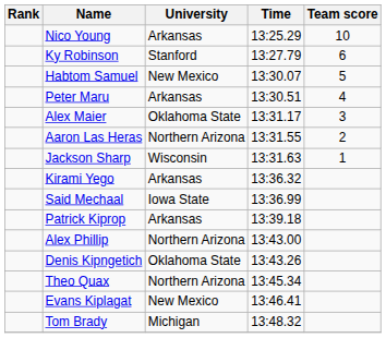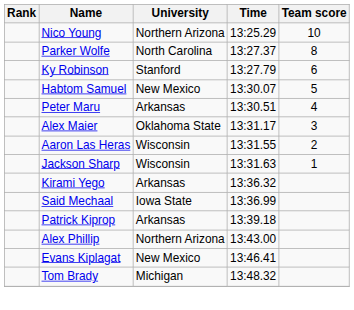 <table class="wikitable sortable plainrowheaders" style="text-align:center">
 <tr>
 <th scope="col">Rank</th>
 <th scope="col">Name</th>
 <th scope="col">University</th>
 <th scope="col">Time</th>
 <th scope="col">Team score</th>
 </tr>
 <tr>
 <td></td>
 <td align=left> <a href='#'>Nico Young</a></td>
-<td align=left>Arkansas</td>
+<td align=left>Northern Arizona</td>
 <td>13:25.29</td>
 <td>10</td>
+</tr>
+<tr>
+<td></td>
+<td align=left> <a href='#'>Parker Wolfe</a></td>
+<td align=left>North Carolina</td>
+<td>13:27.37</td>
+<td>8</td>
 </tr>
 <tr>
 <td></td>
 <td align=left> <a href='#'>Ky Robinson</a></td>
 <td align=left>Stanford</td>
 <td>13:27.79</td>
 <td>6</td>
 </tr>
 <tr>
 <td></td>
 <td align=left> <a href='#'>Habtom Samuel</a></td>
 <td align=left>New Mexico</td>
 <td>13:30.07</td>
 <td>5</td>
 </tr>
 <tr>
 <td></td>
 <td align=left> <a href='#'>Peter Maru</a></td>
 <td align=left>Arkansas</td>
 <td>13:30.51</td>
 <td>4</td>
 </tr>
 <tr>
 <td></td>
 <td align=left> <a href='#'>Alex Maier</a></td>
 <td align=left>Oklahoma State</td>
 <td>13:31.17</td>
 <td>3</td>
 </tr>
 <tr>
 <td></td>
 <td align=left> <a href='#'>Aaron Las Heras</a></td>
-<td align=left>Northern Arizona</td>
+<td align=left>Wisconsin</td>
 <td>13:31.55</td>
 <td>2</td>
 </tr>
 <tr>
 <td></td>
 <td align=left> <a href='#'>Jackson Sharp</a></td>
 <td align=left>Wisconsin</td>
 <td>13:31.63</td>
 <td>1</td>
 </tr>
 <tr>
 <td></td>
 <td align=left> <a href='#'>Kirami Yego</a></td>
 <td align=left>Arkansas</td>
 <td>13:36.32</td>
 <td></td>
 </tr>
 <tr>
 <td></td>
 <td align=left> <a href='#'>Said Mechaal</a></td>
 <td align=left>Iowa State</td>
 <td>13:36.99</td>
 <td></td>
 </tr>
 <tr>
 <td></td>
 <td align=left> <a href='#'>Patrick Kiprop</a></td>
 <td align=left>Arkansas</td>
 <td>13:39.18</td>
 <td></td>
 </tr>
 <tr>
 <td></td>
 <td align=left> <a href='#'>Alex Phillip</a></td>
 <td align=left>Northern Arizona</td>
 <td>13:43.00</td>
 <td></td>
 </tr>
 <tr>
 <td></td>
-<td align=left> <a href='#'>Denis Kipngetich</a></td>
-<td align=left>Oklahoma State</td>
-<td>13:43.26</td>
-<td></td>
-</tr>
-<tr>
-<td></td>
-<td align=left> <a href='#'>Theo Quax</a></td>
-<td align=left>Northern Arizona</td>
-<td>13:45.34</td>
-<td></td>
-</tr>
-<tr>
-<td></td>
 <td align=left> <a href='#'>Evans Kiplagat</a></td>
 <td align=left>New Mexico</td>
 <td>13:46.41</td>
 <td></td>
 </tr>
 <tr>
 <td></td>
 <td align=left> <a href='#'>Tom Brady</a></td>
 <td align=left>Michigan</td>
 <td>13:48.32</td>
 <td></td>
 </tr>
 <tr>
 </tr>
 </table>
